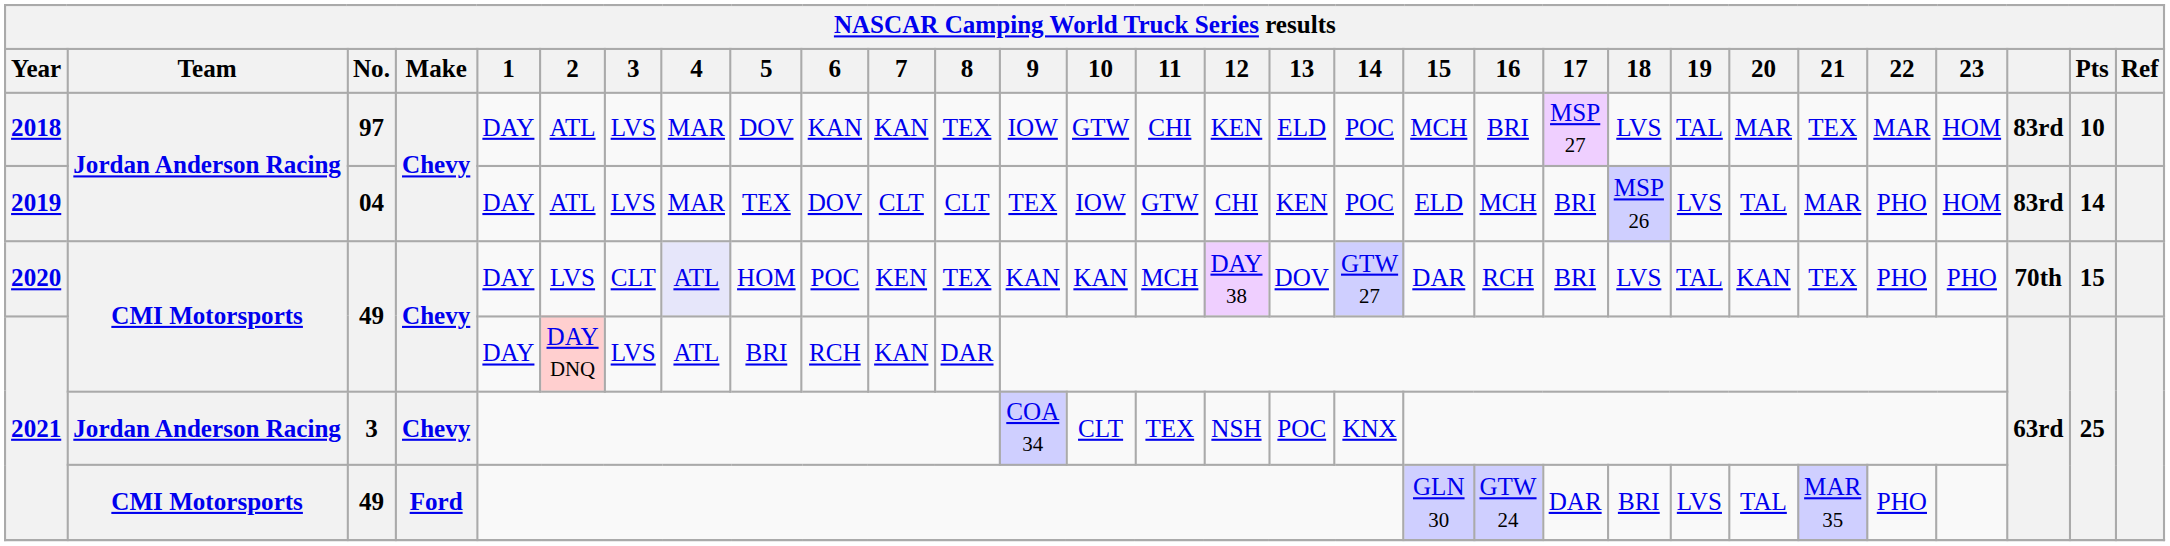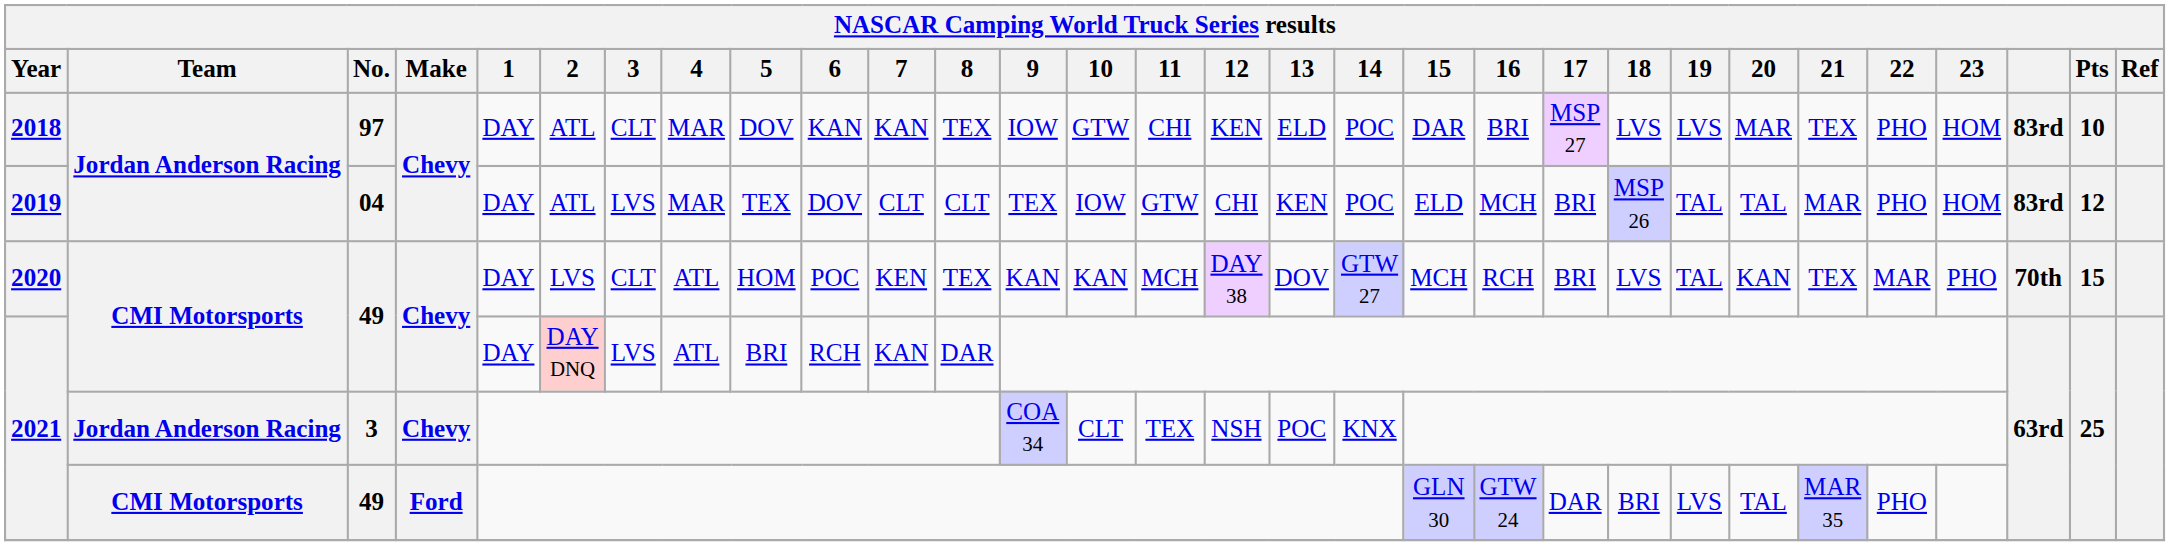 <table class="wikitable" style="text-align:center; font-size:75%">
 <tr>
 <th colspan=45><a href='#'>NASCAR Camping World Truck Series</a> results</th>
 </tr>
 <tr>
 <th>Year</th>
 <th>Team</th>
 <th>No.</th>
 <th>Make</th>
 <th>1</th>
 <th>2</th>
 <th>3</th>
 <th>4</th>
 <th>5</th>
 <th>6</th>
 <th>7</th>
 <th>8</th>
 <th>9</th>
 <th>10</th>
 <th>11</th>
 <th>12</th>
 <th>13</th>
 <th>14</th>
 <th>15</th>
 <th>16</th>
 <th>17</th>
 <th>18</th>
 <th>19</th>
 <th>20</th>
 <th>21</th>
 <th>22</th>
 <th>23</th>
 <th></th>
 <th>Pts</th>
 <th>Ref</th>
 </tr>
 <tr>
 <th><a href='#'>2018</a></th>
 <th rowspan=2><a href='#'>Jordan Anderson Racing</a></th>
 <th>97</th>
 <th rowspan=2><a href='#'>Chevy</a></th>
 <td><a href='#'>DAY</a></td>
 <td><a href='#'>ATL</a></td>
-<td><a href='#'>LVS</a></td>
+<td><a href='#'>CLT</a></td>
 <td><a href='#'>MAR</a></td>
 <td><a href='#'>DOV</a></td>
 <td><a href='#'>KAN</a></td>
 <td><a href='#'>KAN</a></td>
 <td><a href='#'>TEX</a></td>
 <td><a href='#'>IOW</a></td>
 <td><a href='#'>GTW</a></td>
 <td><a href='#'>CHI</a></td>
 <td><a href='#'>KEN</a></td>
 <td><a href='#'>ELD</a></td>
 <td><a href='#'>POC</a></td>
-<td><a href='#'>MCH</a></td>
+<td><a href='#'>DAR</a></td>
 <td><a href='#'>BRI</a></td>
 <td style="background:#EFCFFF;"><a href='#'>MSP</a><br><small>27</small></td>
 <td><a href='#'>LVS</a></td>
-<td><a href='#'>TAL</a></td>
+<td><a href='#'>LVS</a></td>
 <td><a href='#'>MAR</a></td>
 <td><a href='#'>TEX</a></td>
-<td><a href='#'>MAR</a></td>
+<td><a href='#'>PHO</a></td>
 <td><a href='#'>HOM</a></td>
 <th>83rd</th>
 <th>10</th>
 <th></th>
 </tr>
 <tr>
 <th><a href='#'>2019</a></th>
 <th>04</th>
 <td><a href='#'>DAY</a></td>
 <td><a href='#'>ATL</a></td>
 <td><a href='#'>LVS</a></td>
 <td><a href='#'>MAR</a></td>
 <td><a href='#'>TEX</a></td>
 <td><a href='#'>DOV</a></td>
 <td><a href='#'>CLT</a></td>
 <td><a href='#'>CLT</a></td>
 <td><a href='#'>TEX</a></td>
 <td><a href='#'>IOW</a></td>
 <td><a href='#'>GTW</a></td>
 <td><a href='#'>CHI</a></td>
 <td><a href='#'>KEN</a></td>
 <td><a href='#'>POC</a></td>
 <td><a href='#'>ELD</a></td>
 <td><a href='#'>MCH</a></td>
 <td><a href='#'>BRI</a></td>
 <td style="background:#CFCFFF;"><a href='#'>MSP</a><br><small>26</small></td>
-<td><a href='#'>LVS</a></td>
+<td><a href='#'>TAL</a></td>
 <td><a href='#'>TAL</a></td>
 <td><a href='#'>MAR</a></td>
 <td><a href='#'>PHO</a></td>
 <td><a href='#'>HOM</a></td>
 <th>83rd</th>
-<th>14</th>
+<th>12</th>
 <th></th>
 </tr>
 <tr>
 <th><a href='#'>2020</a></th>
 <th rowspan=2><a href='#'>CMI Motorsports</a></th>
 <th rowspan=2>49</th>
 <th rowspan=2><a href='#'>Chevy</a></th>
 <td><a href='#'>DAY</a></td>
 <td><a href='#'>LVS</a></td>
 <td><a href='#'>CLT</a></td>
-<td style="background: lavender;"><a href='#'>ATL</a></td>
+<td><a href='#'>ATL</a></td>
 <td><a href='#'>HOM</a></td>
 <td><a href='#'>POC</a></td>
 <td><a href='#'>KEN</a></td>
 <td><a href='#'>TEX</a></td>
 <td><a href='#'>KAN</a></td>
 <td><a href='#'>KAN</a></td>
 <td><a href='#'>MCH</a></td>
 <td style="background:#EFCFFF;"><a href='#'>DAY</a><br><small>38</small></td>
 <td><a href='#'>DOV</a></td>
 <td style="background:#CFCFFF;"><a href='#'>GTW</a><br><small>27</small></td>
-<td><a href='#'>DAR</a></td>
+<td><a href='#'>MCH</a></td>
 <td><a href='#'>RCH</a></td>
 <td><a href='#'>BRI</a></td>
 <td><a href='#'>LVS</a></td>
 <td><a href='#'>TAL</a></td>
 <td><a href='#'>KAN</a></td>
 <td><a href='#'>TEX</a></td>
-<td><a href='#'>PHO</a></td>
+<td><a href='#'>MAR</a></td>
 <td><a href='#'>PHO</a></td>
 <th>70th</th>
 <th>15</th>
 <th></th>
 </tr>
 <tr>
 <th rowspan=3><a href='#'>2021</a></th>
 <td><a href='#'>DAY</a></td>
 <td style="background:#FFCFCF;"><a href='#'>DAY</a><br><small>DNQ</small></td>
 <td><a href='#'>LVS</a></td>
 <td><a href='#'>ATL</a></td>
 <td><a href='#'>BRI</a></td>
 <td><a href='#'>RCH</a></td>
 <td><a href='#'>KAN</a></td>
 <td><a href='#'>DAR</a></td>
 <td colspan=15></td>
 <th rowspan=3>63rd</th>
 <th rowspan=3>25</th>
 <th rowspan=3></th>
 </tr>
 <tr>
 <th><a href='#'>Jordan Anderson Racing</a></th>
 <th>3</th>
 <th><a href='#'>Chevy</a></th>
 <td colspan=8></td>
 <td style="background:#CFCFFF;"><a href='#'>COA</a><br><small>34</small></td>
 <td><a href='#'>CLT</a></td>
 <td><a href='#'>TEX</a></td>
 <td><a href='#'>NSH</a></td>
 <td><a href='#'>POC</a></td>
 <td><a href='#'>KNX</a></td>
 <td colspan=9></td>
 </tr>
 <tr>
 <th><a href='#'>CMI Motorsports</a></th>
 <th>49</th>
 <th><a href='#'>Ford</a></th>
 <td colspan=14></td>
 <td style="background:#CFCFFF;"><a href='#'>GLN</a><br><small>30</small></td>
 <td style="background:#CFCFFF;"><a href='#'>GTW</a><br><small>24</small></td>
 <td><a href='#'>DAR</a></td>
 <td><a href='#'>BRI</a></td>
 <td><a href='#'>LVS</a></td>
 <td><a href='#'>TAL</a></td>
 <td style="background:#CFCFFF;"><a href='#'>MAR</a><br><small>35</small></td>
 <td><a href='#'>PHO</a></td>
 <td></td>
 </tr>
 <tr>
 </tr>
 </table>
